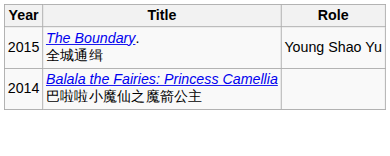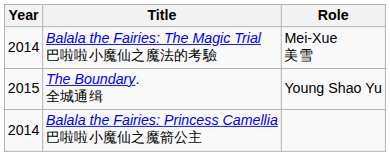 <table class="wikitable sortable">
 <tr>
 <th>Year</th>
 <th>Title</th>
 <th>Role</th>
+</tr>
+<tr>
+<td>2014</td>
+<td><em><a href='#'>Balala the Fairies: The Magic Trial</a></em><br>巴啦啦小魔仙之魔法的考驗</td>
+<td>Mei-Xue<br>美雪</td>
 </tr>
 <tr>
 <td>2015</td>
 <td><em><a href='#'>The Boundary</a></em>.<br>全城通缉</td>
 <td>Young Shao Yu<br></td>
 </tr>
 <tr>
 <td>2014</td>
 <td><em><a href='#'>Balala the Fairies: Princess Camellia</a></em><br>巴啦啦小魔仙之魔箭公主</td>
 <td></td>
 </tr>
 </table>
